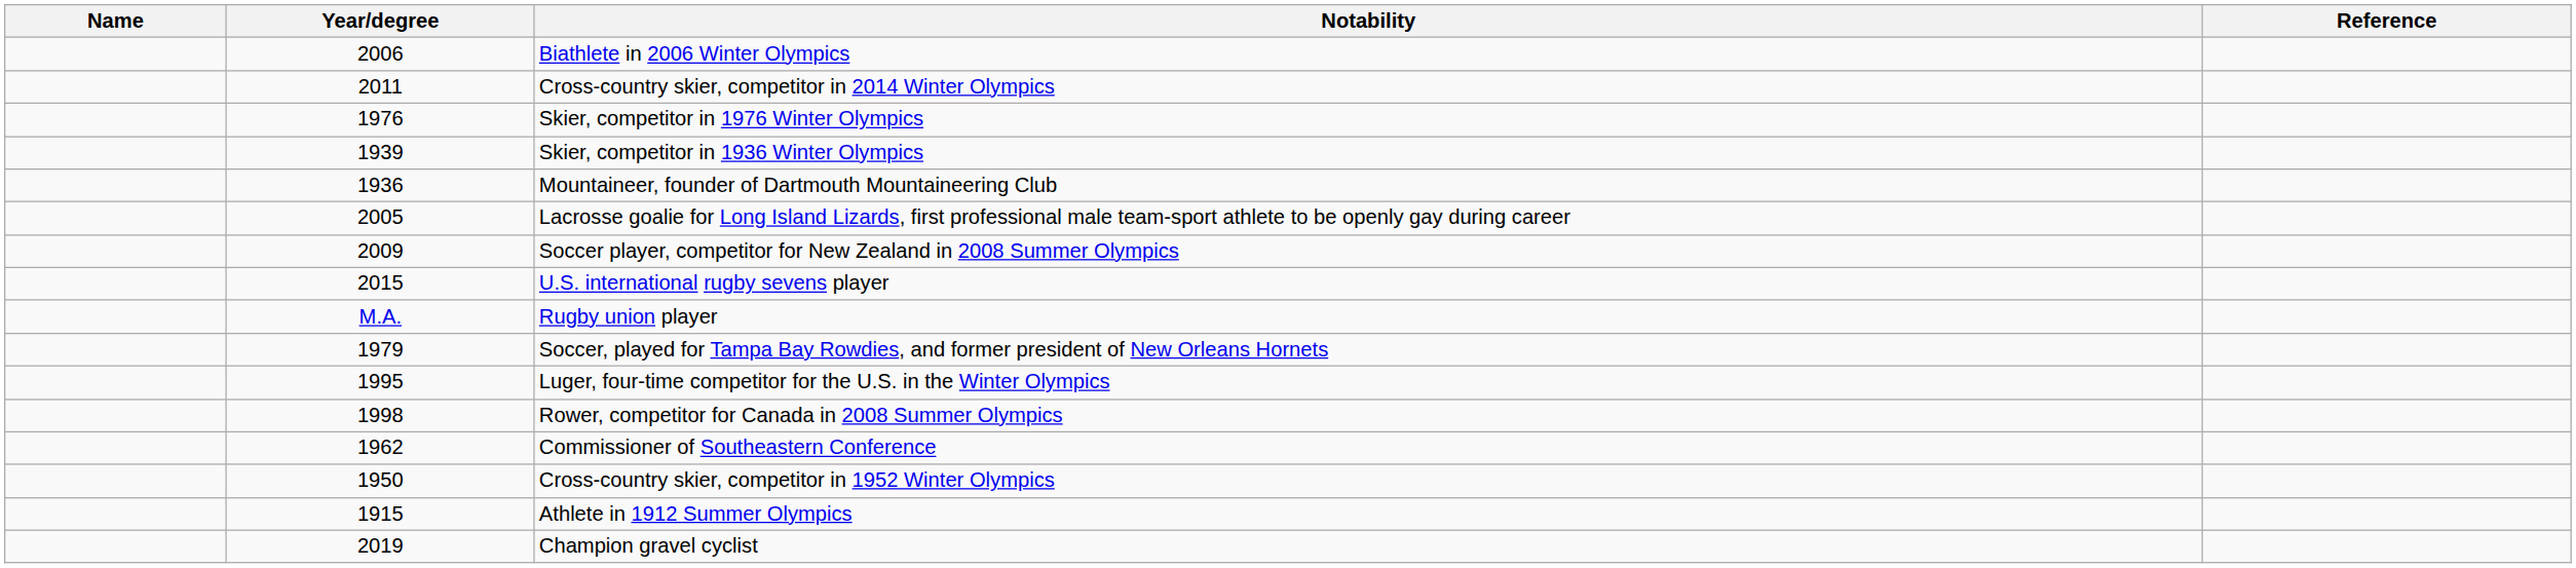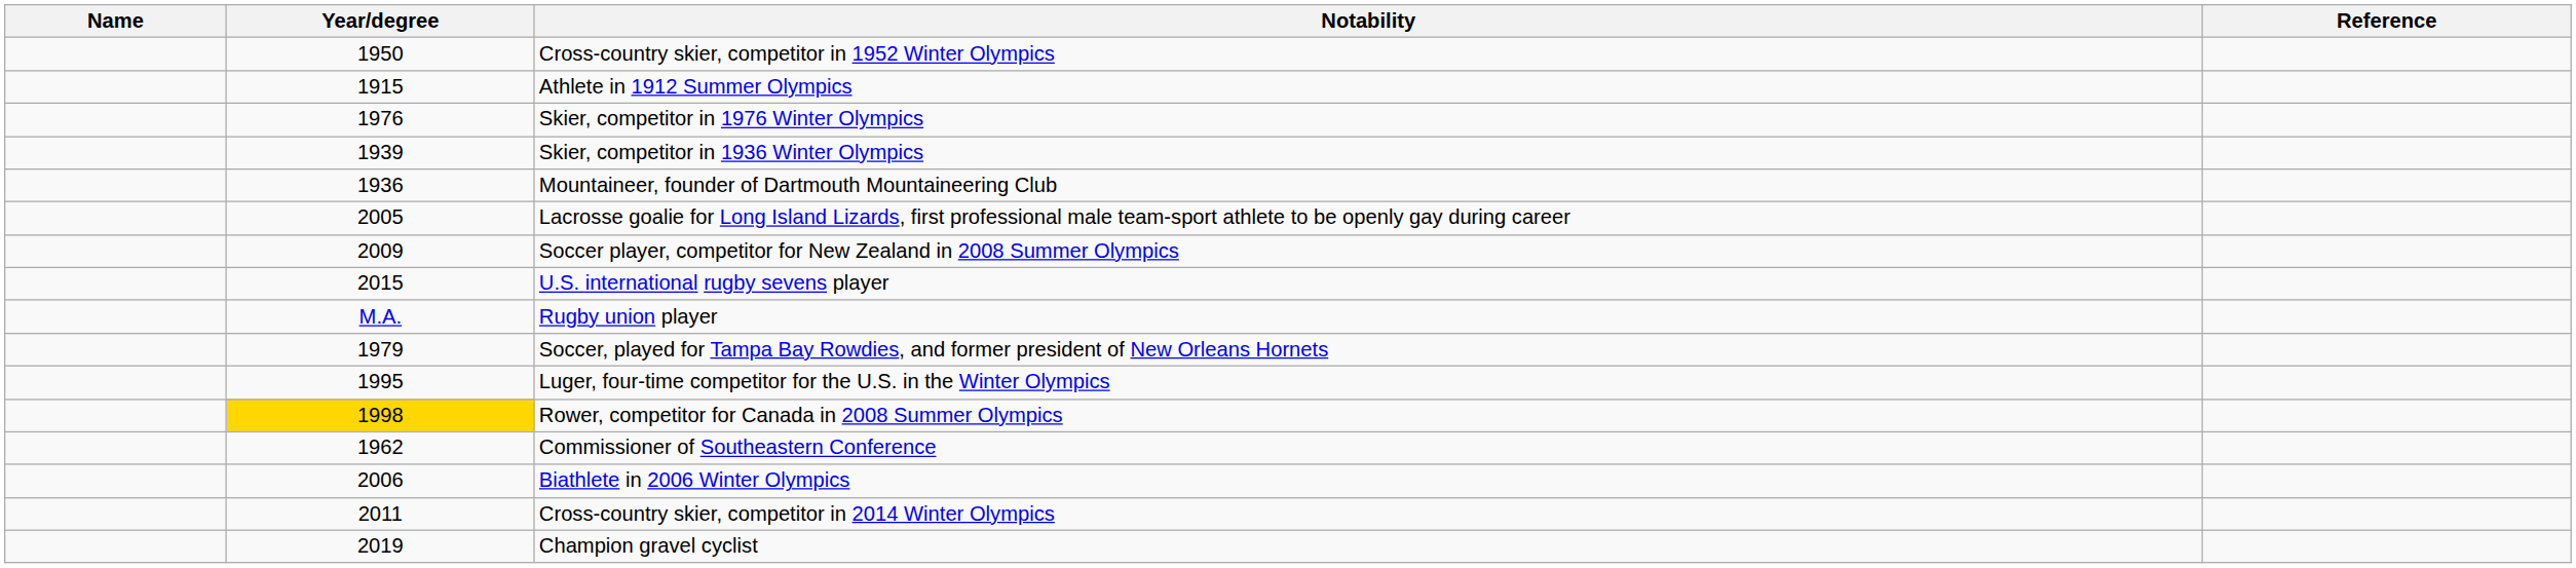 <table class="wikitable sortable" style="width:100%">
 <tr>
 <th style="width:*;">Name</th>
 <th style="width:12%;">Year/degree</th>
 <th style="width:65%;" class="unsortable">Notability</th>
 <th style="width:*;" class="unsortable">Reference</th>
 </tr>
 <tr>
 <td></td>
-<td style="text-align:center;">2006</td>
-<td><a href='#'>Biathlete</a> in <a href='#'>2006 Winter Olympics</a></td>
+<td style="text-align:center;">1950</td>
+<td>Cross-country skier, competitor in <a href='#'>1952 Winter Olympics</a></td>
 <td style="text-align:center;"></td>
 </tr>
 <tr>
 <td></td>
-<td style="text-align:center;">2011</td>
-<td>Cross-country skier, competitor in <a href='#'>2014 Winter Olympics</a></td>
+<td style="text-align:center;">1915</td>
+<td>Athlete in <a href='#'>1912 Summer Olympics</a></td>
 <td style="text-align:center;"></td>
 </tr>
 <tr>
 <td></td>
 <td style="text-align:center;">1976</td>
 <td>Skier, competitor in <a href='#'>1976 Winter Olympics</a></td>
 <td style="text-align:center;"></td>
 </tr>
 <tr>
 <td></td>
 <td style="text-align:center;">1939</td>
 <td>Skier, competitor in <a href='#'>1936 Winter Olympics</a></td>
 <td style="text-align:center;"></td>
 </tr>
 <tr>
 <td></td>
 <td style="text-align:center;">1936</td>
 <td>Mountaineer, founder of Dartmouth Mountaineering Club</td>
 <td style="text-align:center;"></td>
 </tr>
 <tr>
 <td></td>
 <td style="text-align:center;">2005</td>
 <td>Lacrosse goalie for <a href='#'>Long Island Lizards</a>, first professional male team-sport athlete to be openly gay during career</td>
 <td style="text-align:center;"></td>
 </tr>
 <tr>
 <td></td>
 <td style="text-align:center;">2009</td>
 <td>Soccer player, competitor for New Zealand in <a href='#'>2008 Summer Olympics</a></td>
 <td style="text-align:center;"></td>
 </tr>
 <tr>
 <td></td>
 <td style="text-align:center;">2015</td>
 <td><a href='#'>U.S. international</a> <a href='#'>rugby sevens</a> player</td>
 <td style="text-align:center;"></td>
 </tr>
 <tr>
 <td></td>
 <td style="text-align:center;"><a href='#'>M.A.</a></td>
 <td><a href='#'>Rugby union</a> player</td>
 <td style="text-align:center;"></td>
 </tr>
 <tr>
 <td></td>
 <td style="text-align:center;">1979</td>
 <td>Soccer, played for <a href='#'>Tampa Bay Rowdies</a>, and former president of <a href='#'>New Orleans Hornets</a></td>
 <td style="text-align:center;"></td>
 </tr>
 <tr>
 <td></td>
 <td style="text-align:center;">1995</td>
 <td>Luger, four-time competitor for the U.S. in the <a href='#'>Winter Olympics</a></td>
 <td style="text-align:center;"></td>
 </tr>
 <tr>
 <td></td>
-<td style="text-align:center;">1998</td>
+<td style="background: gold; text-align:center;">1998</td>
 <td>Rower, competitor for Canada in <a href='#'>2008 Summer Olympics</a></td>
 <td style="text-align:center;"></td>
 </tr>
 <tr>
 <td></td>
 <td style="text-align:center;">1962</td>
 <td>Commissioner of <a href='#'>Southeastern Conference</a></td>
 <td style="text-align:center;"></td>
 </tr>
 <tr>
 <td></td>
-<td style="text-align:center;">1950</td>
-<td>Cross-country skier, competitor in <a href='#'>1952 Winter Olympics</a></td>
+<td style="text-align:center;">2006</td>
+<td><a href='#'>Biathlete</a> in <a href='#'>2006 Winter Olympics</a></td>
 <td style="text-align:center;"></td>
 </tr>
 <tr>
 <td></td>
-<td style="text-align:center;">1915</td>
-<td>Athlete in <a href='#'>1912 Summer Olympics</a></td>
+<td style="text-align:center;">2011</td>
+<td>Cross-country skier, competitor in <a href='#'>2014 Winter Olympics</a></td>
 <td style="text-align:center;"></td>
 </tr>
 <tr>
 <td></td>
 <td style="text-align:center;">2019</td>
 <td>Champion gravel cyclist</td>
 <td style="text-align:center;"></td>
 </tr>
 </table>
